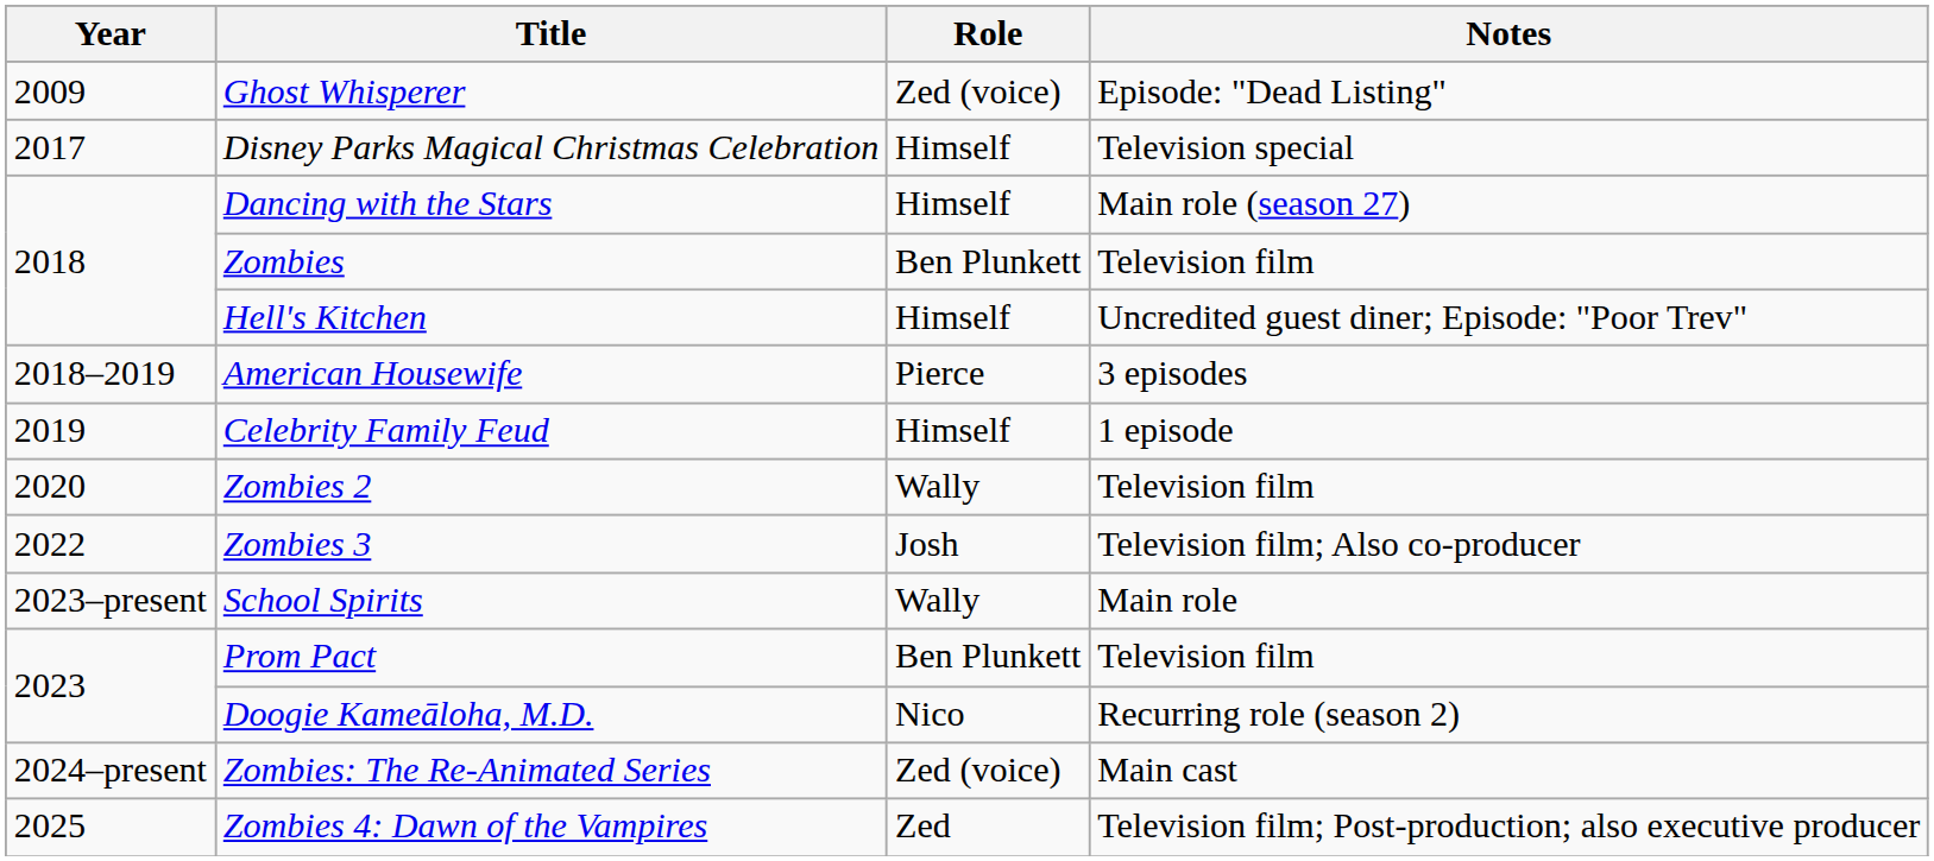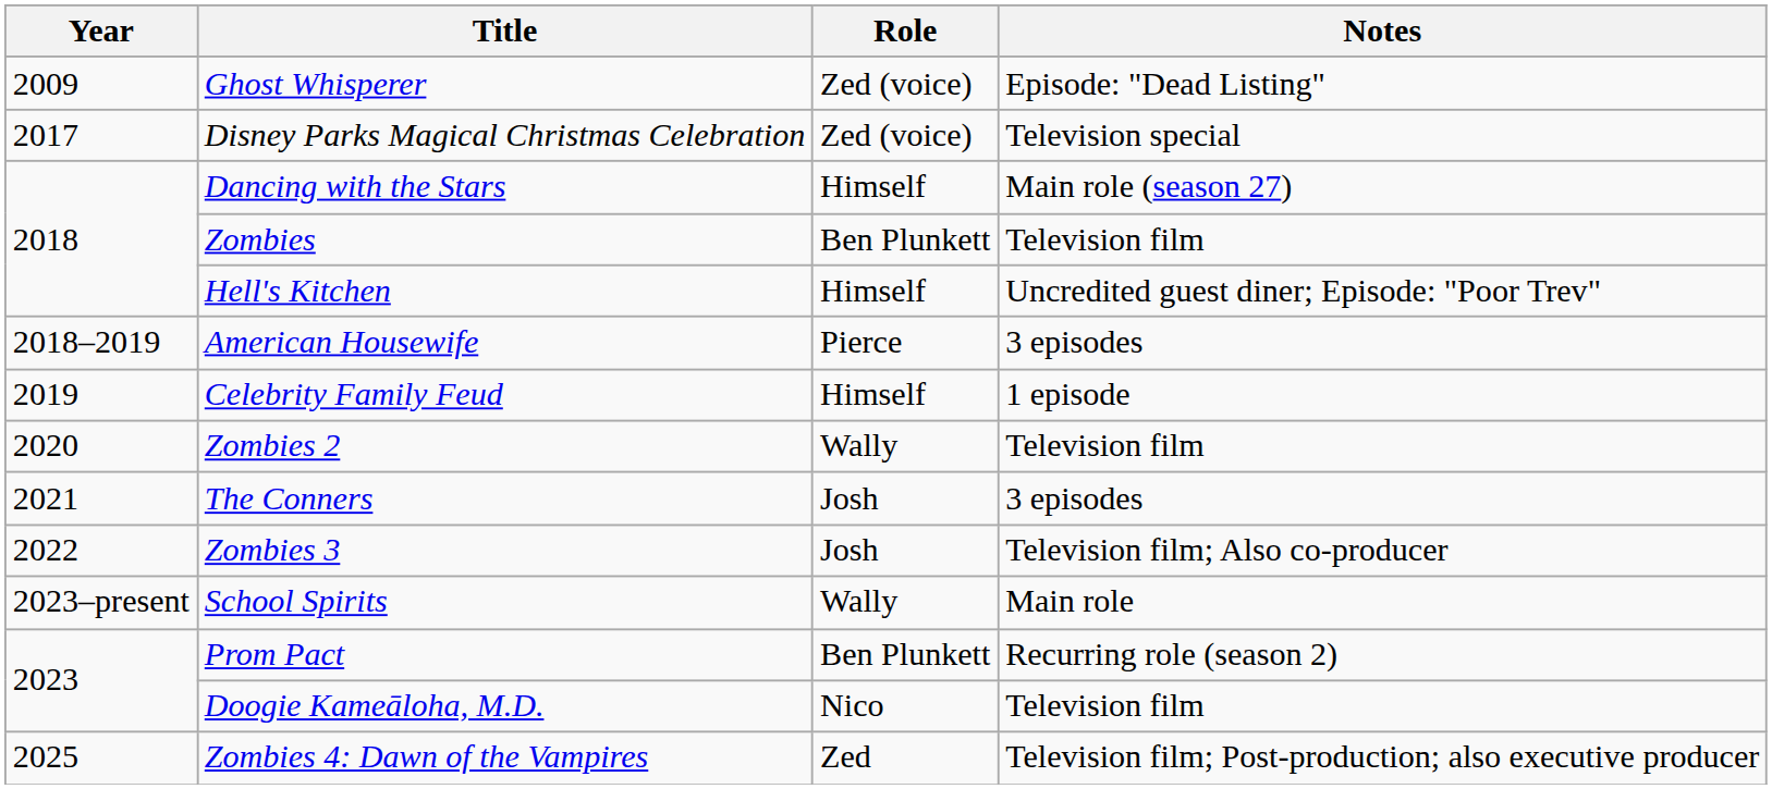 <table class="wikitable sortable">
 <tr>
 <th>Year</th>
 <th>Title</th>
 <th class="unsortable">Role</th>
 <th class="unsortable">Notes</th>
 </tr>
 <tr>
 <td>2009</td>
 <td><em><a href='#'>Ghost Whisperer</a></em></td>
 <td>Zed (voice)</td>
 <td>Episode: "Dead Listing"</td>
 </tr>
 <tr>
 <td>2017</td>
 <td><em>Disney Parks Magical Christmas Celebration</em></td>
-<td>Himself</td>
+<td>Zed (voice)</td>
 <td>Television special</td>
 </tr>
 <tr>
 <td rowspan="3">2018</td>
 <td><em><a href='#'>Dancing with the Stars</a></em></td>
 <td>Himself</td>
 <td>Main role (<a href='#'>season 27</a>)</td>
 </tr>
 <tr>
 <td><em><a href='#'>Zombies</a></em></td>
 <td>Ben Plunkett</td>
 <td>Television film</td>
 </tr>
 <tr>
 <td><em><a href='#'>Hell's Kitchen</a></em></td>
 <td>Himself</td>
 <td>Uncredited guest diner; Episode: "Poor Trev"</td>
 </tr>
 <tr>
 <td>2018–2019</td>
 <td><em><a href='#'>American Housewife</a></em></td>
 <td>Pierce</td>
 <td>3 episodes</td>
 </tr>
 <tr>
 <td>2019</td>
 <td><em><a href='#'>Celebrity Family Feud</a></em></td>
 <td>Himself</td>
 <td>1 episode</td>
 </tr>
 <tr>
 <td>2020</td>
 <td><em><a href='#'>Zombies 2</a></em></td>
 <td>Wally</td>
 <td>Television film</td>
 </tr>
 <tr>
+<td>2021</td>
+<td><em><a href='#'>The Conners</a></em></td>
+<td>Josh</td>
+<td>3 episodes</td>
+</tr>
+<tr>
 <td>2022</td>
 <td><em><a href='#'>Zombies 3</a></em></td>
 <td>Josh</td>
 <td>Television film; Also co-producer</td>
 </tr>
 <tr>
 <td>2023–present</td>
 <td><em><a href='#'>School Spirits</a></em></td>
 <td>Wally</td>
 <td>Main role</td>
 </tr>
 <tr>
 <td rowspan="2">2023</td>
 <td><em><a href='#'>Prom Pact</a></em></td>
 <td>Ben Plunkett</td>
-<td>Television film</td>
+<td>Recurring role (season 2)</td>
 </tr>
 <tr>
 <td><em><a href='#'>Doogie Kameāloha, M.D.</a></em></td>
 <td>Nico</td>
-<td>Recurring role (season 2)</td>
-</tr>
-<tr>
-<td>2024–present</td>
-<td><em><a href='#'>Zombies: The Re-Animated Series</a></em></td>
-<td>Zed (voice)</td>
-<td>Main cast</td>
+<td>Television film</td>
 </tr>
 <tr>
 <td>2025</td>
 <td><em><a href='#'>Zombies 4: Dawn of the Vampires</a></em></td>
 <td>Zed</td>
 <td>Television film; Post-production; also executive producer</td>
 </tr>
 </table>
